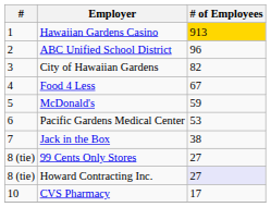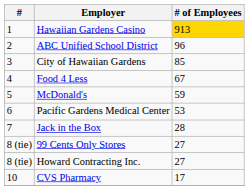 <table class="wikitable" border="1">
 <tr>
 <th>#</th>
 <th>Employer</th>
 <th># of Employees</th>
 </tr>
 <tr>
 <td>1</td>
 <td><a href='#'>Hawaiian Gardens Casino</a></td>
 <td style="background: gold;">913</td>
 </tr>
 <tr>
 <td>2</td>
 <td><a href='#'>ABC Unified School District</a></td>
 <td>96</td>
 </tr>
 <tr>
 <td>3</td>
 <td>City of Hawaiian Gardens</td>
-<td>82</td>
+<td>85</td>
 </tr>
 <tr>
 <td>4</td>
 <td><a href='#'>Food 4 Less</a></td>
 <td>67</td>
 </tr>
 <tr>
 <td>5</td>
 <td><a href='#'>McDonald's</a></td>
 <td>59</td>
 </tr>
 <tr>
 <td>6</td>
 <td>Pacific Gardens Medical Center</td>
 <td>53</td>
 </tr>
 <tr>
 <td>7</td>
 <td><a href='#'>Jack in the Box</a></td>
-<td>38</td>
+<td>28</td>
 </tr>
 <tr>
 <td>8 (tie)</td>
 <td><a href='#'>99 Cents Only Stores</a></td>
 <td>27</td>
 </tr>
 <tr>
 <td>8 (tie)</td>
 <td>Howard Contracting Inc.</td>
-<td style="background: lavender;">27</td>
+<td>27</td>
 </tr>
 <tr>
 <td>10</td>
 <td><a href='#'>CVS Pharmacy</a></td>
 <td>17</td>
 </tr>
 <tr>
 </tr>
 </table>
